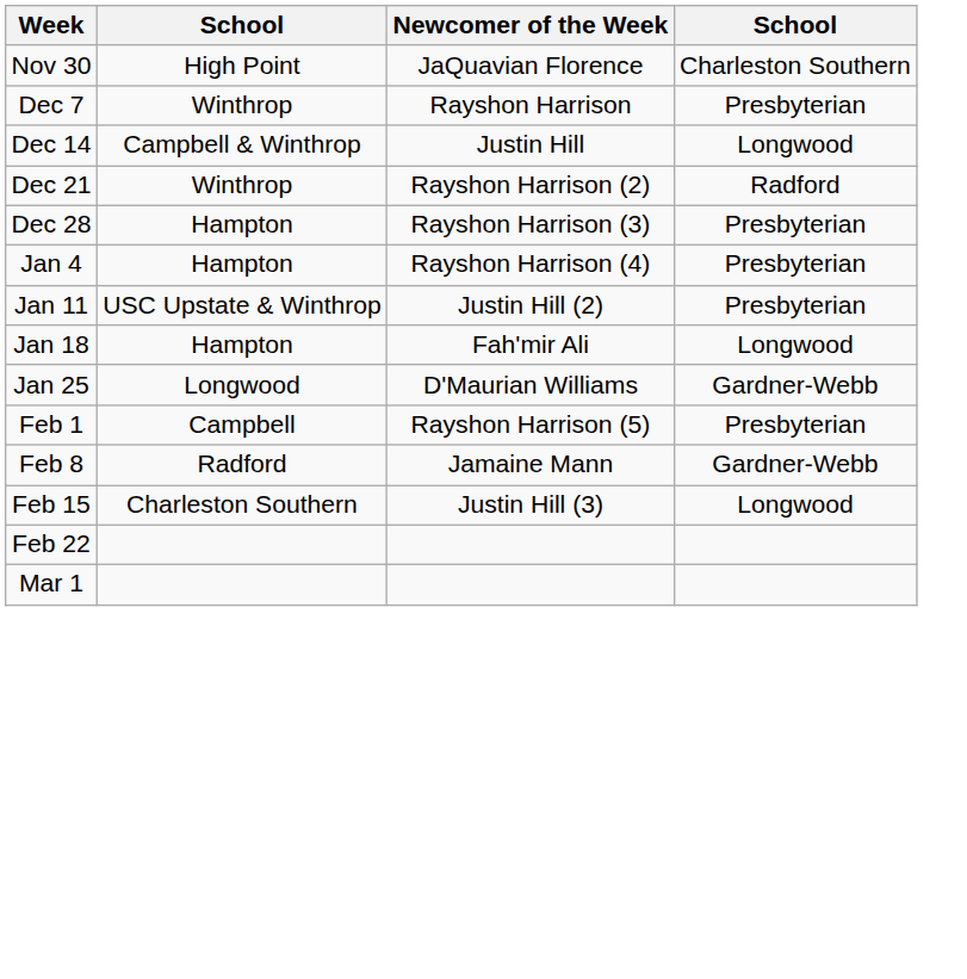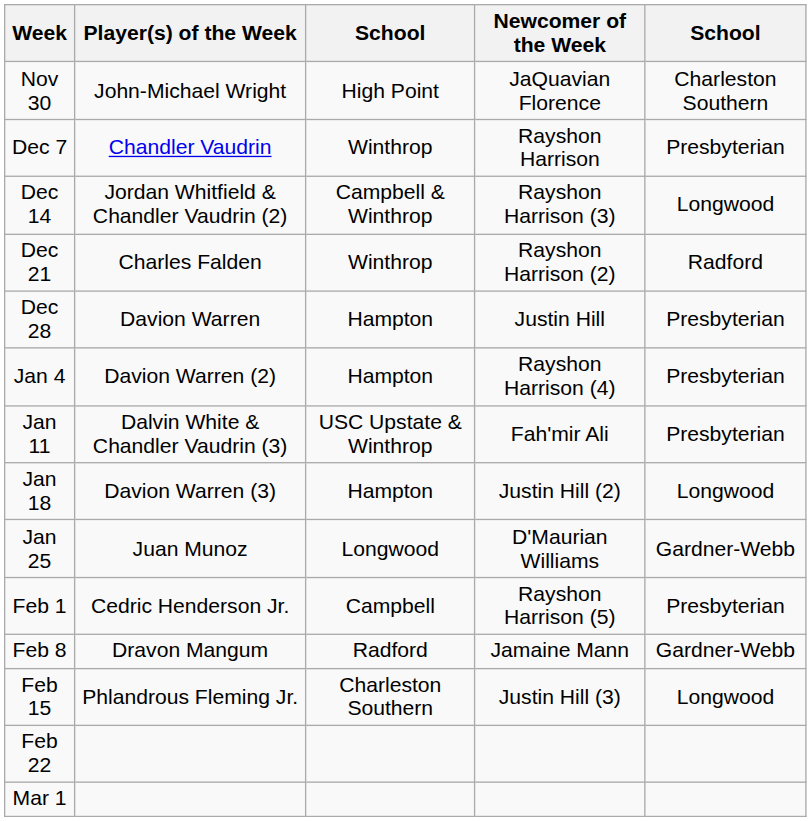 <table class=wikitable style="text-align:center">
 <tr>
 <th>Week</th>
+<th>Player(s) of the Week</th>
 <th>School</th>
 <th>Newcomer of the Week</th>
 <th>School</th>
 </tr>
 <tr>
 <td>Nov 30</td>
+<td>John-Michael Wright</td>
 <td>High Point</td>
 <td>JaQuavian Florence</td>
 <td>Charleston Southern</td>
 </tr>
 <tr>
 <td>Dec 7</td>
+<td><a href='#'>Chandler Vaudrin</a></td>
 <td>Winthrop</td>
 <td>Rayshon Harrison</td>
 <td>Presbyterian</td>
 </tr>
 <tr>
 <td>Dec 14</td>
+<td>Jordan Whitfield & Chandler Vaudrin (2)</td>
 <td>Campbell & Winthrop</td>
-<td>Justin Hill</td>
+<td>Rayshon Harrison (3)</td>
 <td>Longwood</td>
 </tr>
 <tr>
 <td>Dec 21</td>
+<td>Charles Falden</td>
 <td>Winthrop</td>
 <td>Rayshon Harrison (2)</td>
 <td>Radford</td>
 </tr>
 <tr>
 <td>Dec 28</td>
+<td>Davion Warren</td>
 <td>Hampton</td>
-<td>Rayshon Harrison (3)</td>
+<td>Justin Hill</td>
 <td>Presbyterian</td>
 </tr>
 <tr>
 <td>Jan 4</td>
+<td>Davion Warren (2)</td>
 <td>Hampton</td>
 <td>Rayshon Harrison (4)</td>
 <td>Presbyterian</td>
 </tr>
 <tr>
 <td>Jan 11</td>
+<td>Dalvin White & Chandler Vaudrin (3)</td>
 <td>USC Upstate & Winthrop</td>
-<td>Justin Hill (2)</td>
+<td>Fah'mir Ali</td>
 <td>Presbyterian</td>
 </tr>
 <tr>
 <td>Jan 18</td>
+<td>Davion Warren (3)</td>
 <td>Hampton</td>
-<td>Fah'mir Ali</td>
+<td>Justin Hill (2)</td>
 <td>Longwood</td>
 </tr>
 <tr>
 <td>Jan 25</td>
+<td>Juan Munoz</td>
 <td>Longwood</td>
 <td>D'Maurian Williams</td>
 <td>Gardner-Webb</td>
 </tr>
 <tr>
 <td>Feb 1</td>
+<td>Cedric Henderson Jr.</td>
 <td>Campbell</td>
 <td>Rayshon Harrison (5)</td>
 <td>Presbyterian</td>
 </tr>
 <tr>
 <td>Feb 8</td>
+<td>Dravon Mangum</td>
 <td>Radford</td>
 <td>Jamaine Mann</td>
 <td>Gardner-Webb</td>
 </tr>
 <tr>
 <td>Feb 15</td>
+<td>Phlandrous Fleming Jr.</td>
 <td>Charleston Southern</td>
 <td>Justin Hill (3)</td>
 <td>Longwood</td>
 </tr>
 <tr>
 <td>Feb 22</td>
 <td></td>
 <td></td>
 <td></td>
+<td></td>
 </tr>
 <tr>
 <td>Mar 1</td>
 <td></td>
 <td></td>
 <td></td>
+<td></td>
 </tr>
 </table>
